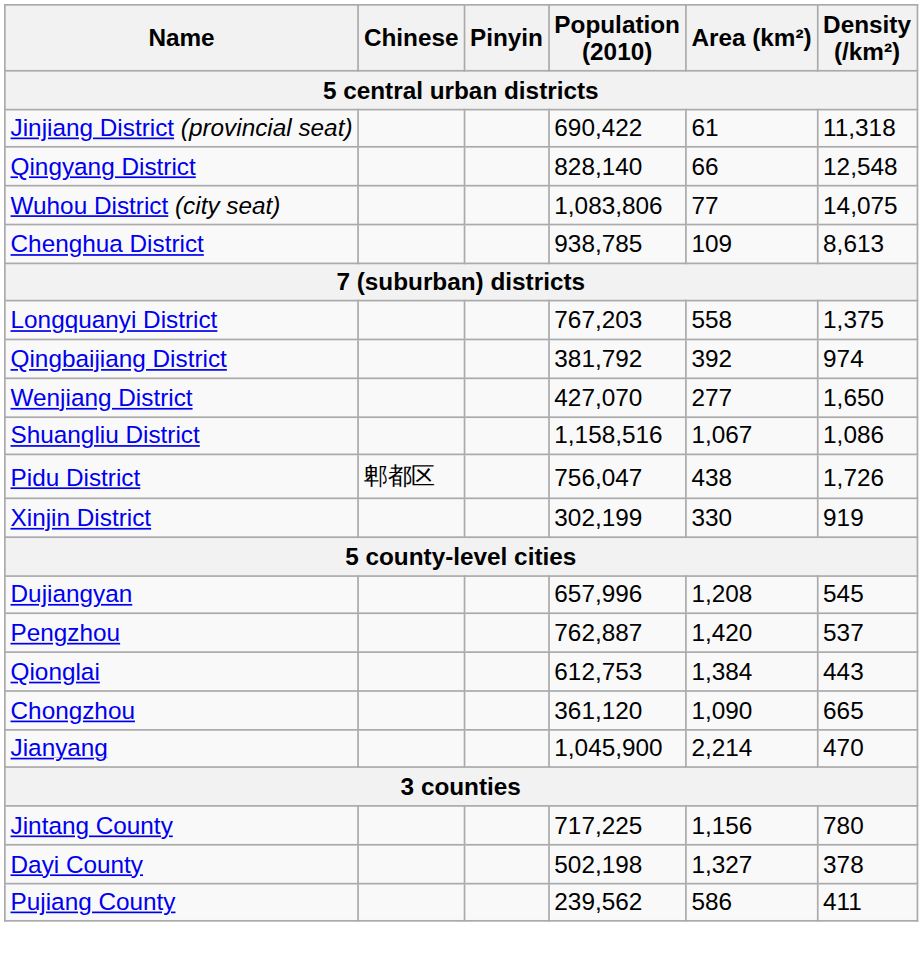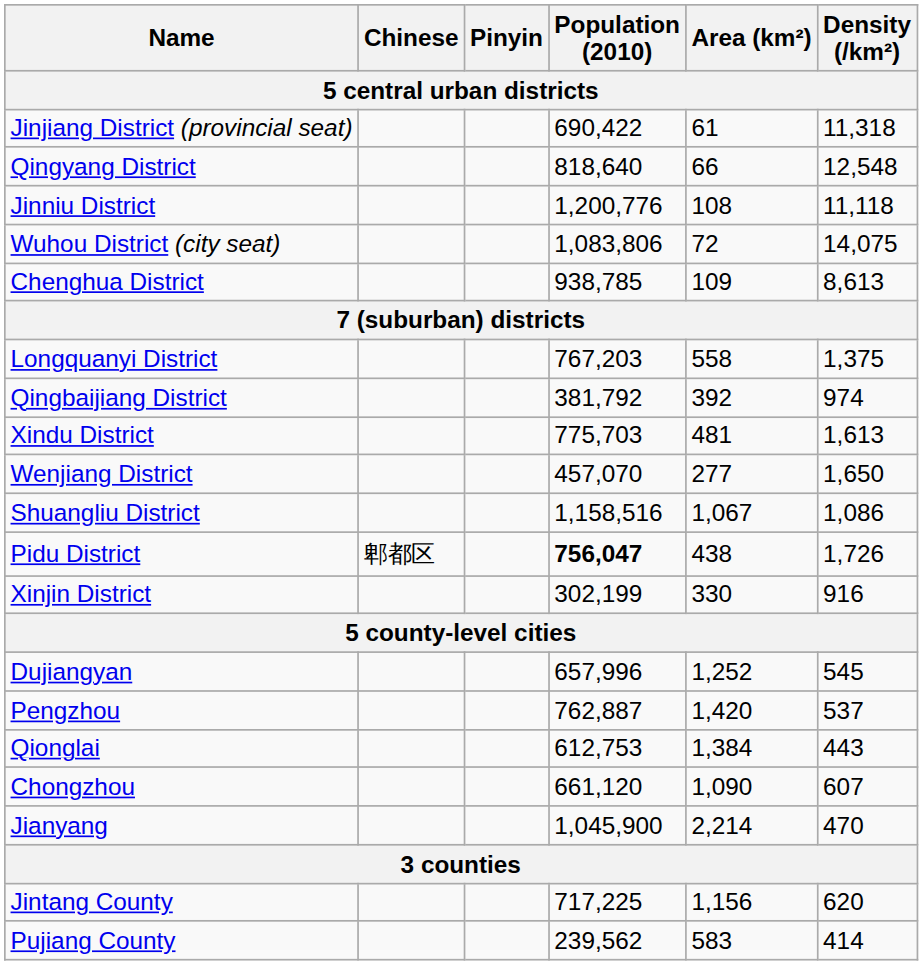 <table class="wikitable" style="font-size:90%;">
 <tr>
 <th>Name</th>
 <th>Chinese</th>
 <th>Pinyin</th>
 <th>Population<br>(2010)</th>
 <th>Area (km²)</th>
 <th>Density<br>(/km²)</th>
 </tr>
 <tr>
 <th colspan="6">5 central urban districts</th>
 </tr>
 <tr>
 <td><a href='#'>Jinjiang District</a> <em>(provincial seat)</em></td>
 <td></td>
 <td></td>
 <td>690,422</td>
 <td>61</td>
 <td>11,318</td>
 </tr>
 <tr>
 <td><a href='#'>Qingyang District</a></td>
 <td></td>
 <td></td>
-<td>828,140</td>
+<td>818,640</td>
 <td>66</td>
 <td>12,548</td>
+</tr>
+<tr>
+<td><a href='#'>Jinniu District</a></td>
+<td></td>
+<td></td>
+<td>1,200,776</td>
+<td>108</td>
+<td>11,118</td>
 </tr>
 <tr>
 <td><a href='#'>Wuhou District</a> <em>(city seat)</em></td>
 <td></td>
 <td></td>
 <td>1,083,806</td>
-<td>77</td>
+<td>72</td>
 <td>14,075</td>
 </tr>
 <tr>
 <td><a href='#'>Chenghua District</a></td>
 <td></td>
 <td></td>
 <td>938,785</td>
 <td>109</td>
 <td>8,613</td>
 </tr>
 <tr>
 <th colspan="6">7 (suburban) districts</th>
 </tr>
 <tr>
 <td><a href='#'>Longquanyi District</a></td>
 <td></td>
 <td></td>
 <td>767,203</td>
 <td>558</td>
 <td>1,375</td>
 </tr>
 <tr>
 <td><a href='#'>Qingbaijiang District</a></td>
 <td></td>
 <td></td>
 <td>381,792</td>
 <td>392</td>
 <td>974</td>
 </tr>
 <tr>
+<td><a href='#'>Xindu District</a></td>
+<td></td>
+<td></td>
+<td>775,703</td>
+<td>481</td>
+<td>1,613</td>
+</tr>
+<tr>
 <td><a href='#'>Wenjiang District</a></td>
 <td></td>
 <td></td>
-<td>427,070</td>
+<td>457,070</td>
 <td>277</td>
 <td>1,650</td>
 </tr>
 <tr>
 <td><a href='#'>Shuangliu District</a></td>
 <td></td>
 <td></td>
 <td>1,158,516</td>
 <td>1,067</td>
 <td>1,086</td>
 </tr>
 <tr>
 <td><a href='#'>Pidu District</a></td>
 <td>郫都区</td>
 <td></td>
-<td>756,047</td>
+<td><strong>756,047</strong></td>
 <td>438</td>
 <td>1,726</td>
 </tr>
 <tr>
 <td><a href='#'>Xinjin District</a></td>
 <td></td>
 <td></td>
 <td>302,199</td>
 <td>330</td>
-<td>919</td>
+<td>916</td>
 </tr>
 <tr>
 <th colspan="6">5 county-level cities</th>
 </tr>
 <tr>
 <td><a href='#'>Dujiangyan</a></td>
 <td></td>
 <td></td>
 <td>657,996</td>
-<td>1,208</td>
+<td>1,252</td>
 <td>545</td>
 </tr>
 <tr>
 <td><a href='#'>Pengzhou</a></td>
 <td></td>
 <td></td>
 <td>762,887</td>
 <td>1,420</td>
 <td>537</td>
 </tr>
 <tr>
 <td><a href='#'>Qionglai</a></td>
 <td></td>
 <td></td>
 <td>612,753</td>
 <td>1,384</td>
 <td>443</td>
 </tr>
 <tr>
 <td><a href='#'>Chongzhou</a></td>
 <td></td>
 <td></td>
-<td>361,120</td>
+<td>661,120</td>
 <td>1,090</td>
-<td>665</td>
+<td>607</td>
 </tr>
 <tr>
 <td><a href='#'>Jianyang</a></td>
 <td></td>
 <td></td>
 <td>1,045,900</td>
 <td>2,214</td>
 <td>470</td>
 </tr>
 <tr>
 <th colspan="6">3 counties</th>
 </tr>
 <tr>
 <td><a href='#'>Jintang County</a></td>
 <td></td>
 <td></td>
 <td>717,225</td>
 <td>1,156</td>
-<td>780</td>
-</tr>
-<tr>
-<td><a href='#'>Dayi County</a></td>
-<td></td>
-<td></td>
-<td>502,198</td>
-<td>1,327</td>
-<td>378</td>
+<td>620</td>
 </tr>
 <tr>
 <td><a href='#'>Pujiang County</a></td>
 <td></td>
 <td></td>
 <td>239,562</td>
-<td>586</td>
-<td>411</td>
+<td>583</td>
+<td>414</td>
 </tr>
 </table>
